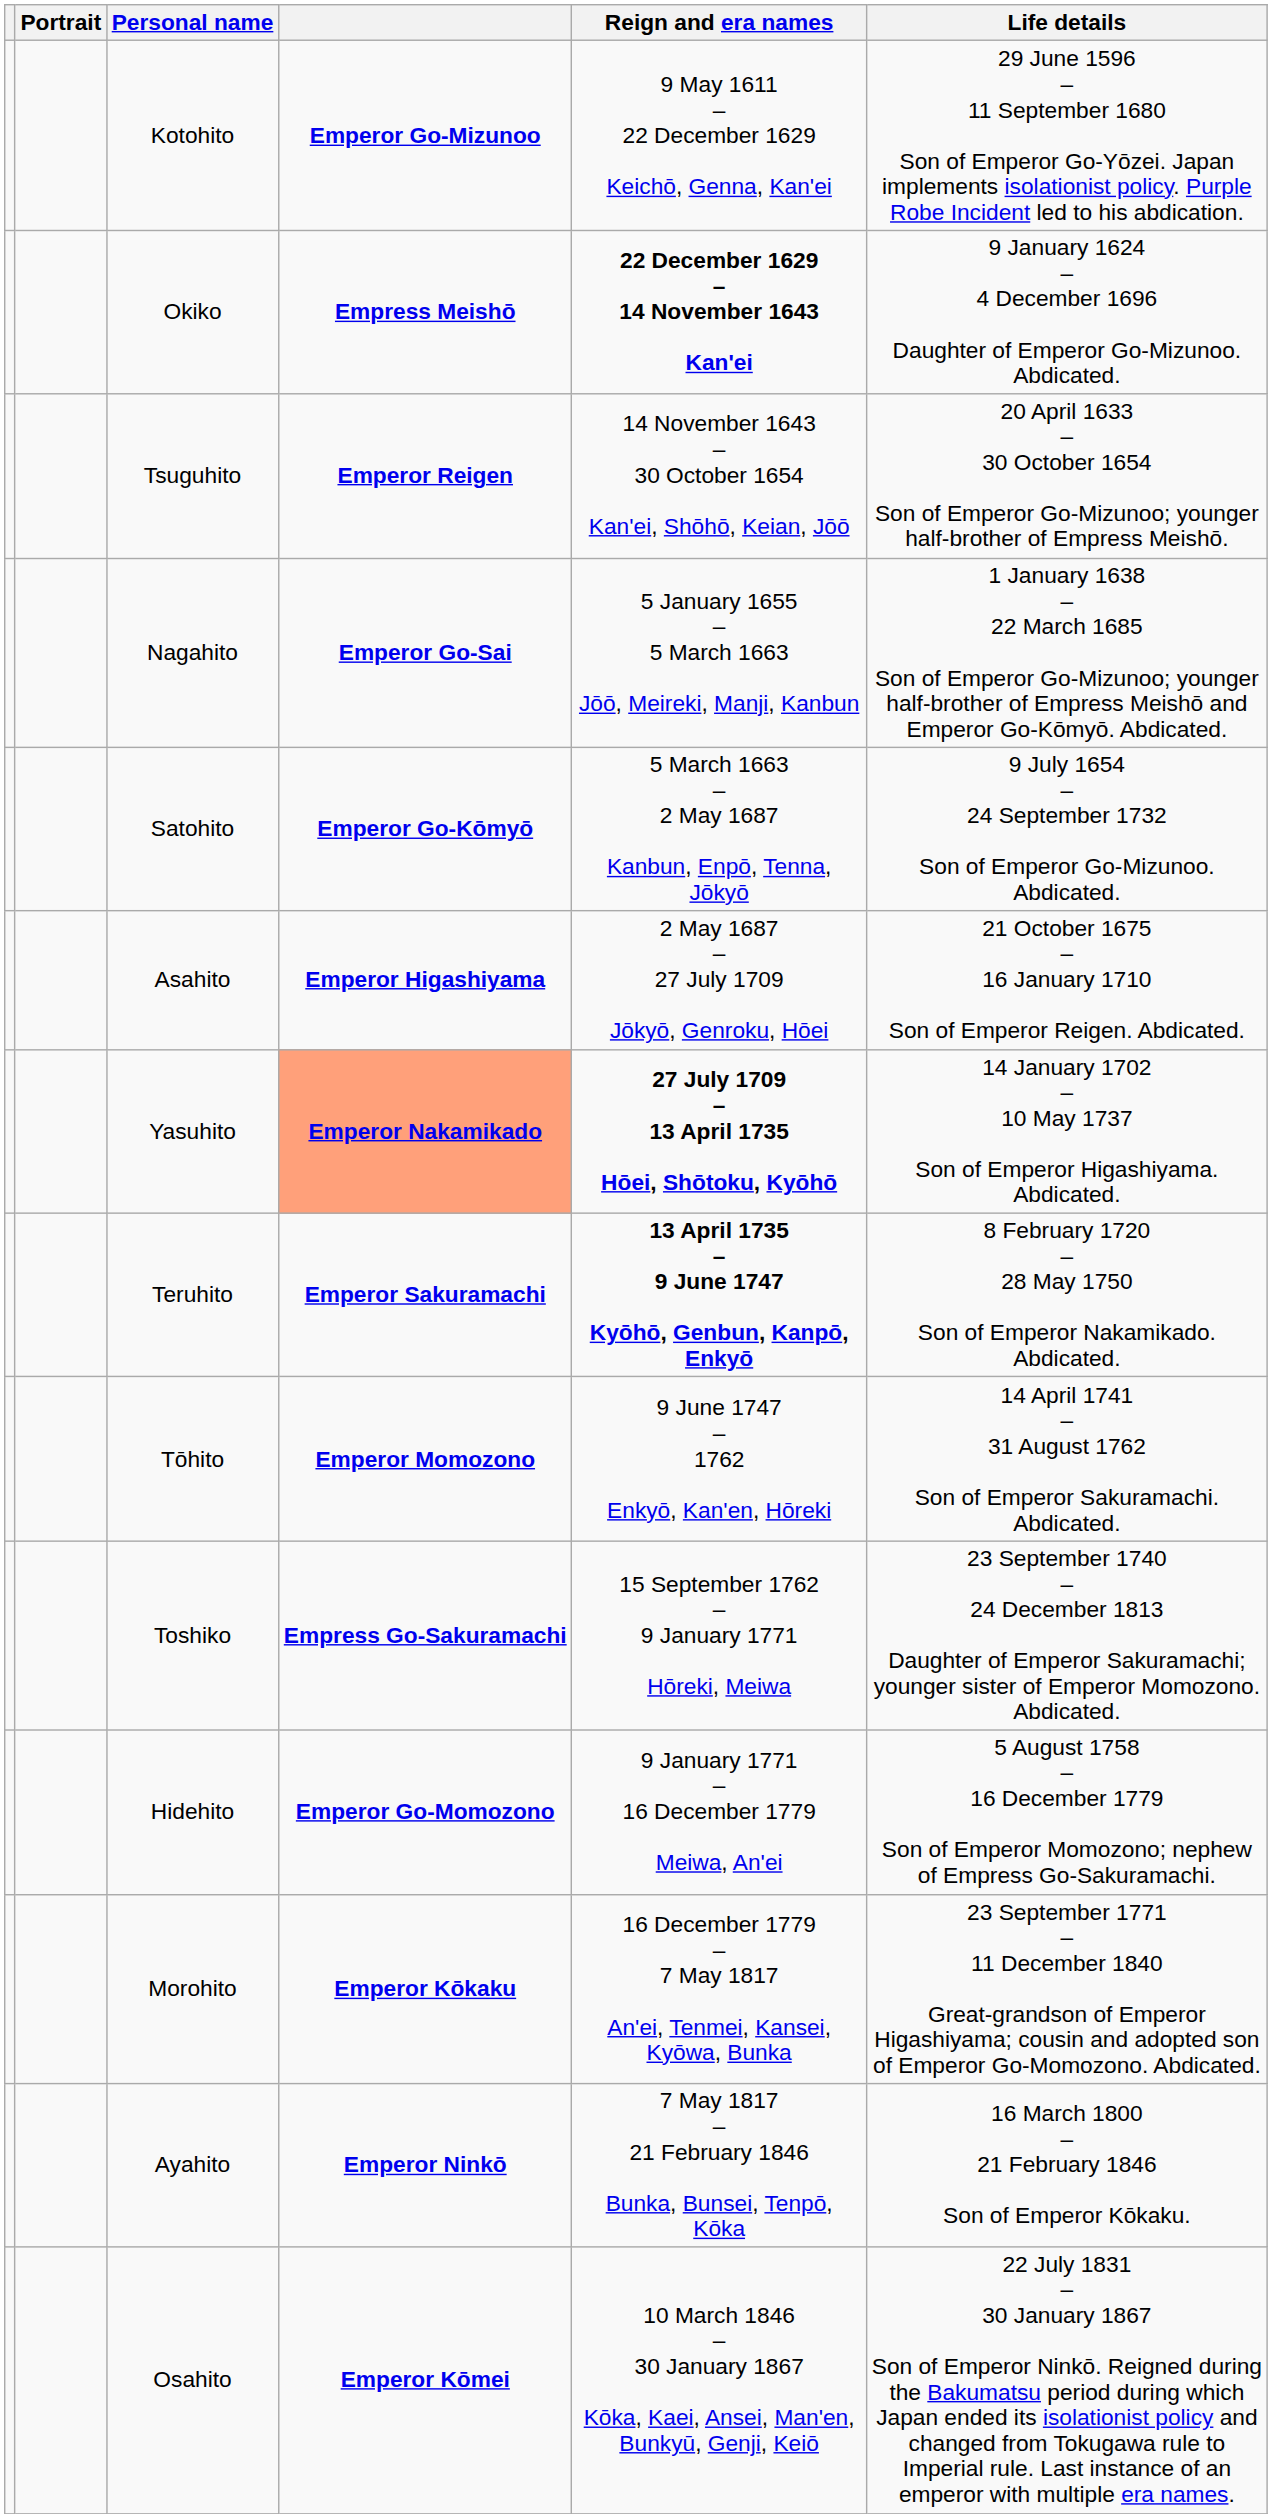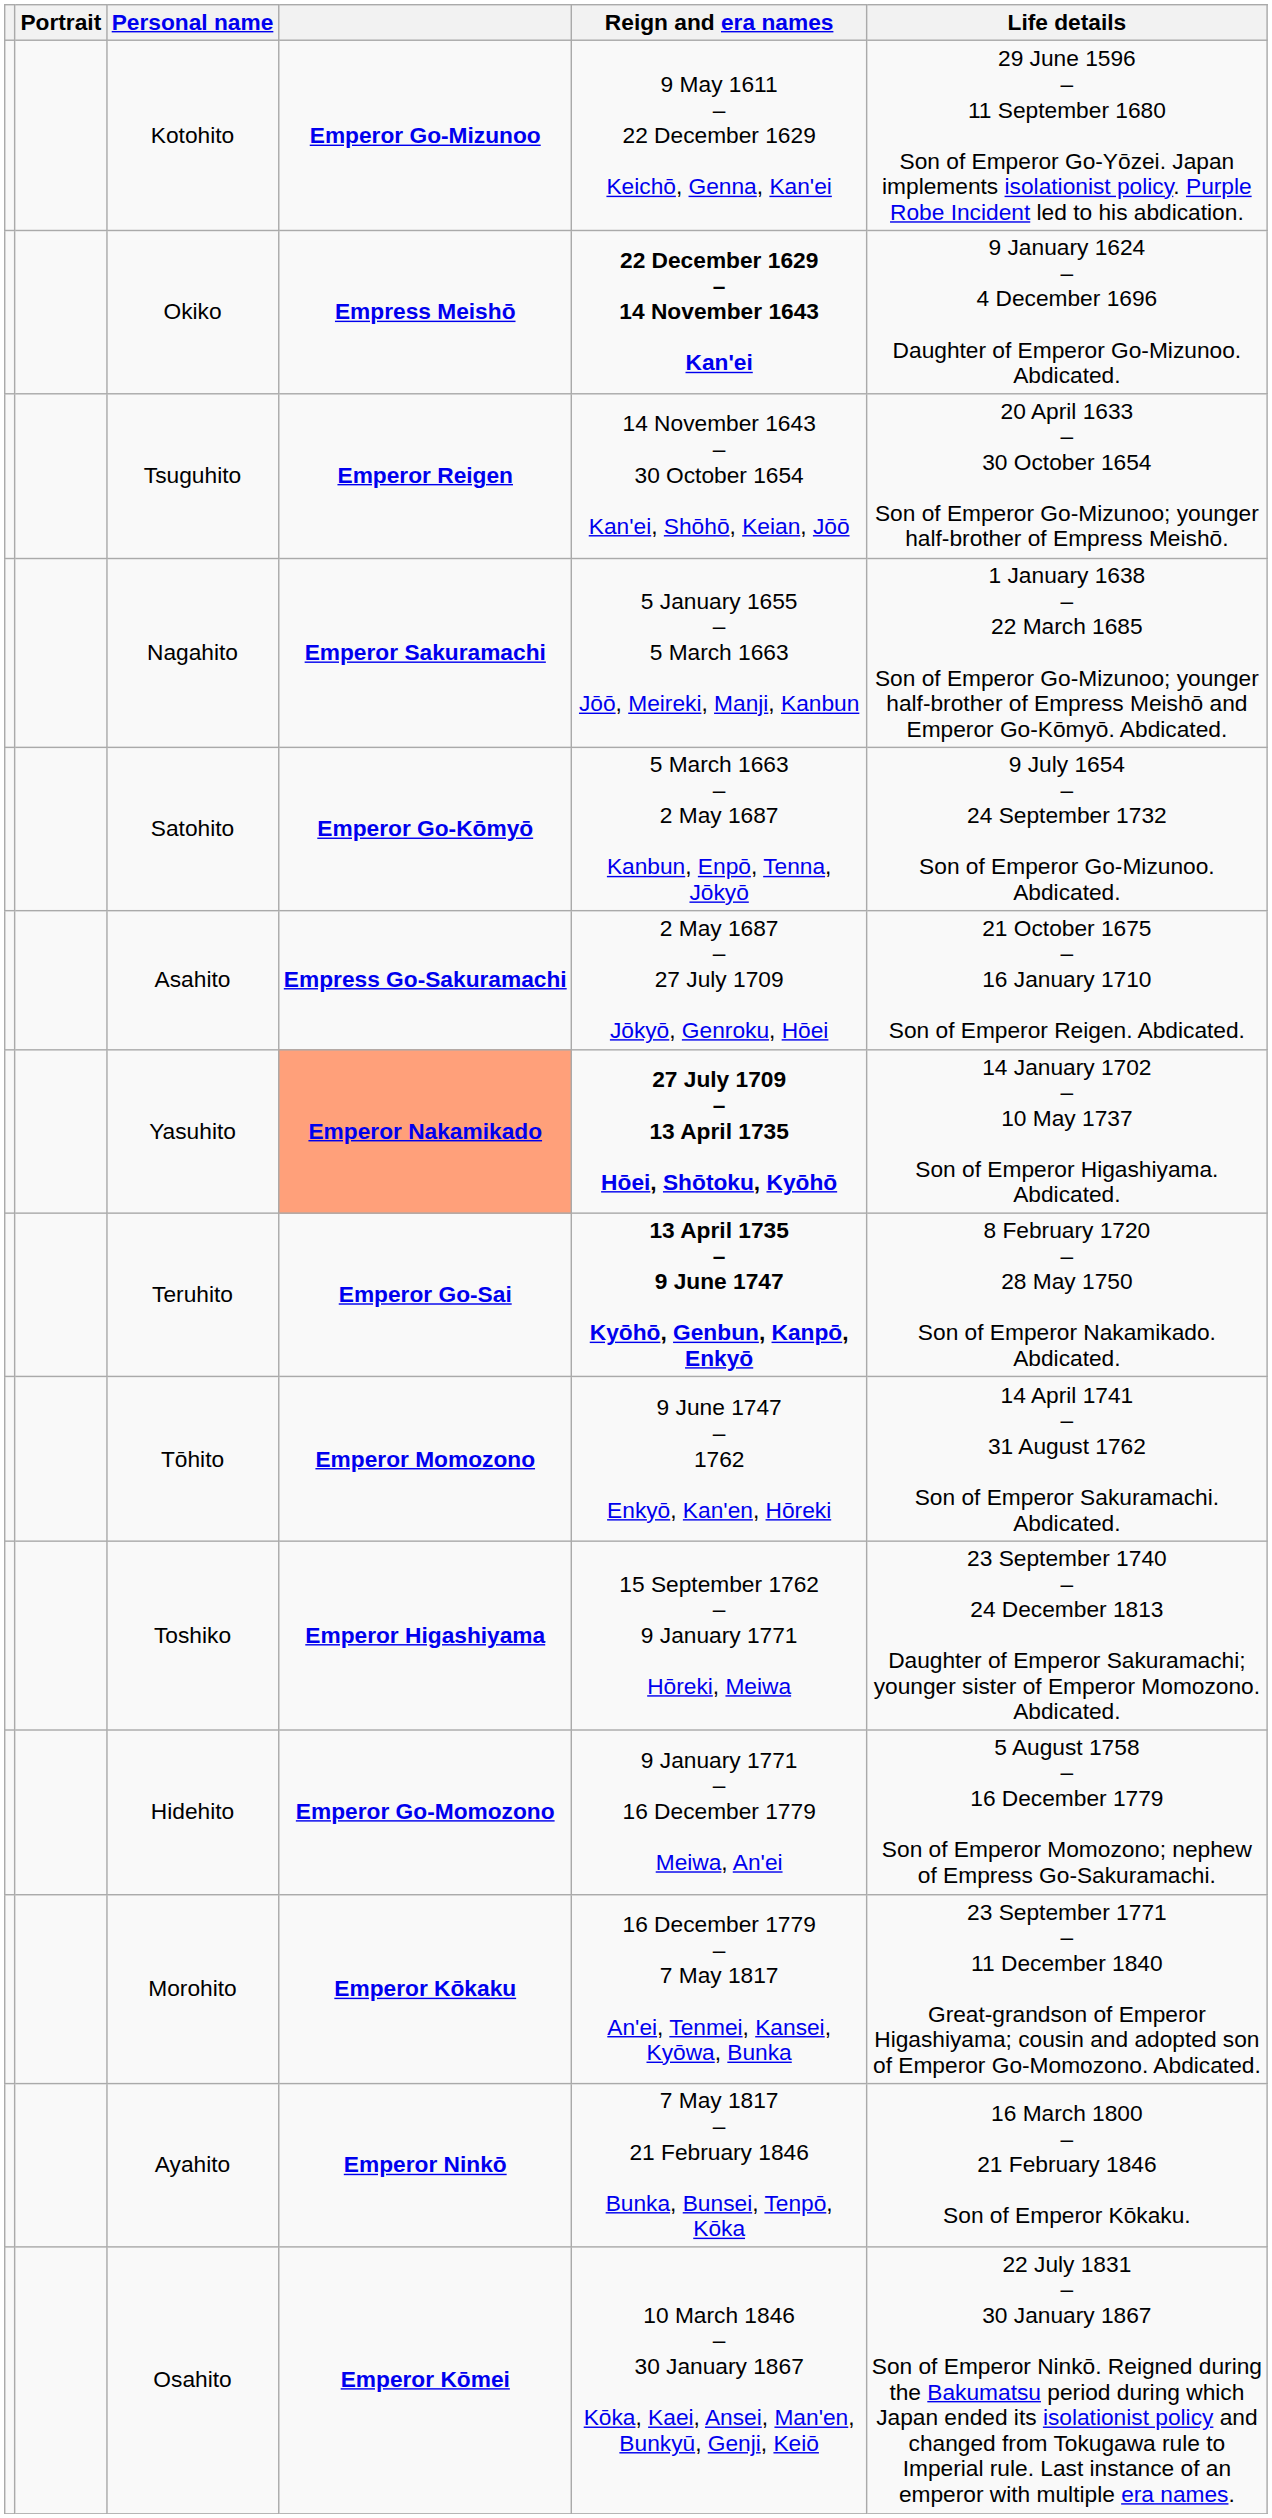 <table class="wikitable mw-collapsible" style="text-align:center">
 <tr>
 <th scope="col"></th>
 <th class="unsortable">Portrait</th>
 <th scope="col"><a href='#'>Personal name</a></th>
 <th scope="col"></th>
 <th scope="col" width="200px" class="unsortable">Reign and <a href='#'>era names</a></th>
 <th scope="col" width="275px" class="unsortable">Life details</th>
 </tr>
 <tr>
 <td></td>
 <td></td>
 <td>Kotohito<br></td>
 <td><strong><a href='#'>Emperor Go-Mizunoo</a></strong><br></td>
 <td>9 May 1611<br>–<br>22 December 1629<br><br><a href='#'>Keichō</a>, <a href='#'>Genna</a>, <a href='#'>Kan'ei</a></td>
 <td>29 June 1596<br>–<br>11 September 1680<br><br>Son of Emperor Go-Yōzei. Japan implements <a href='#'>isolationist policy</a>. <a href='#'>Purple Robe Incident</a> led to his abdication.</td>
 </tr>
 <tr>
 <td></td>
 <td></td>
 <td>Okiko<br></td>
 <td><strong><a href='#'>Empress Meishō</a></strong><br></td>
 <td><strong>22 December 1629<br>–<br>14 November 1643<br><br><a href='#'>Kan'ei</a></strong></td>
 <td>9 January 1624<br>–<br>4 December 1696<br><br>Daughter of Emperor Go-Mizunoo. Abdicated.<strong></strong></td>
 </tr>
 <tr>
 <td></td>
 <td></td>
 <td>Tsuguhito<br></td>
 <td><strong><a href='#'>Emperor Reigen</a></strong><br></td>
 <td>14 November 1643<br>–<br>30 October 1654<br><br><a href='#'>Kan'ei</a>, <a href='#'>Shōhō</a>, <a href='#'>Keian</a>, <a href='#'>Jōō</a></td>
 <td>20 April 1633<br>–<br>30 October 1654<br><br>Son of Emperor Go-Mizunoo; younger half-brother of Empress Meishō.<strong></strong></td>
 </tr>
 <tr>
 <td></td>
 <td></td>
 <td>Nagahito<br></td>
-<td><strong><a href='#'>Emperor Go-Sai</a></strong><br></td>
+<td><strong><a href='#'>Emperor Sakuramachi</a></strong><br></td>
 <td>5 January 1655<br>–<br>5 March 1663<br><br><a href='#'>Jōō</a>, <a href='#'>Meireki</a>, <a href='#'>Manji</a>, <a href='#'>Kanbun</a></td>
 <td>1 January 1638<br>–<br>22 March 1685<br><br>Son of Emperor Go-Mizunoo; younger half-brother of Empress Meishō and Emperor Go-Kōmyō. Abdicated.</td>
 </tr>
 <tr>
 <td></td>
 <td></td>
 <td>Satohito<br></td>
 <td><strong><a href='#'>Emperor Go-Kōmyō</a></strong><br></td>
 <td>5 March 1663<br>–<br>2 May 1687<br><br><a href='#'>Kanbun</a>, <a href='#'>Enpō</a>, <a href='#'>Tenna</a>, <a href='#'>Jōkyō</a></td>
 <td>9 July 1654<br>–<br>24 September 1732<br><br>Son of Emperor Go-Mizunoo. Abdicated.<strong></strong></td>
 </tr>
 <tr>
 <td></td>
 <td></td>
 <td>Asahito<br></td>
-<td><strong><a href='#'>Emperor Higashiyama</a></strong><br></td>
+<td><strong><a href='#'>Empress Go-Sakuramachi</a></strong><br></td>
 <td>2 May 1687<br>–<br>27 July 1709<br><br><a href='#'>Jōkyō</a>, <a href='#'>Genroku</a>, <a href='#'>Hōei</a></td>
 <td>21 October 1675<br>–<br>16 January 1710<br><br>Son of Emperor Reigen. Abdicated.<strong></strong></td>
 </tr>
 <tr>
 <td></td>
 <td></td>
 <td>Yasuhito<br></td>
 <td style="background: lightsalmon;"><strong><a href='#'>Emperor Nakamikado</a></strong><br></td>
 <td><strong>27 July 1709<br>–<br>13 April 1735<br><br><a href='#'>Hōei</a>, <a href='#'>Shōtoku</a>, <a href='#'>Kyōhō</a></strong></td>
 <td>14 January 1702<br>–<br>10 May 1737<br><br>Son of Emperor Higashiyama. Abdicated.<strong></strong></td>
 </tr>
 <tr>
 <td></td>
 <td></td>
 <td>Teruhito<br></td>
-<td><strong><a href='#'>Emperor Sakuramachi</a></strong><br></td>
+<td><strong><a href='#'>Emperor Go-Sai</a></strong><br></td>
 <td><strong>13 April 1735<br>–<br>9 June 1747<br><br><a href='#'>Kyōhō</a>, <a href='#'>Genbun</a>, <a href='#'>Kanpō</a>, <a href='#'>Enkyō</a></strong></td>
 <td>8 February 1720<br>–<br>28 May 1750<br><br>Son of Emperor Nakamikado. Abdicated.<strong></strong></td>
 </tr>
 <tr>
 <td></td>
 <td></td>
 <td>Tōhito<br></td>
 <td><strong><a href='#'>Emperor Momozono</a></strong><br></td>
 <td>9 June 1747<br>–<br>1762<br><br><a href='#'>Enkyō</a>, <a href='#'>Kan'en</a>, <a href='#'>Hōreki</a></td>
 <td>14 April 1741<br>–<br>31 August 1762<br><br>Son of Emperor Sakuramachi. Abdicated.<strong></strong></td>
 </tr>
 <tr>
 <td></td>
 <td></td>
 <td>Toshiko<br></td>
-<td><strong><a href='#'>Empress Go-Sakuramachi</a></strong><br></td>
+<td><strong><a href='#'>Emperor Higashiyama</a></strong><br></td>
 <td>15 September 1762<br>–<br>9 January 1771<br><br><a href='#'>Hōreki</a>, <a href='#'>Meiwa</a></td>
 <td>23 September 1740<br>–<br>24 December 1813<br><br>Daughter of Emperor Sakuramachi; younger sister of Emperor Momozono. Abdicated.<strong></strong></td>
 </tr>
 <tr>
 <td></td>
 <td></td>
 <td>Hidehito<br></td>
 <td><strong><a href='#'>Emperor Go-Momozono</a></strong><br></td>
 <td>9 January 1771<br>–<br>16 December 1779<br><br><a href='#'>Meiwa</a>, <a href='#'>An'ei</a></td>
 <td>5 August 1758<br>–<br>16 December 1779<br><br>Son of Emperor Momozono; nephew of Empress Go-Sakuramachi.<strong></strong></td>
 </tr>
 <tr>
 <td></td>
 <td></td>
 <td>Morohito<br></td>
 <td><strong><a href='#'>Emperor Kōkaku</a></strong><br></td>
 <td>16 December 1779<br>–<br>7 May 1817<br><br><a href='#'>An'ei</a>, <a href='#'>Tenmei</a>, <a href='#'>Kansei</a>, <a href='#'>Kyōwa</a>, <a href='#'>Bunka</a></td>
 <td>23 September 1771<br>–<br>11 December 1840<br><br>Great-grandson of Emperor Higashiyama; cousin and adopted son of Emperor Go-Momozono. Abdicated.<strong></strong></td>
 </tr>
 <tr>
 <td></td>
 <td></td>
 <td>Ayahito<br></td>
 <td><strong><a href='#'>Emperor Ninkō</a></strong><br></td>
 <td>7 May 1817<br>–<br>21 February 1846<br><br><a href='#'>Bunka</a>, <a href='#'>Bunsei</a>, <a href='#'>Tenpō</a>, <a href='#'>Kōka</a></td>
 <td>16 March 1800<br>–<br>21 February 1846<br><br>Son of Emperor Kōkaku.<strong></strong></td>
 </tr>
 <tr>
 <td></td>
 <td></td>
 <td>Osahito<br></td>
 <td><strong><a href='#'>Emperor Kōmei</a></strong><br></td>
 <td>10 March 1846<br>–<br>30 January 1867<br><br><a href='#'>Kōka</a>, <a href='#'>Kaei</a>, <a href='#'>Ansei</a>, <a href='#'>Man'en</a>, <a href='#'>Bunkyū</a>, <a href='#'>Genji</a>, <a href='#'>Keiō</a></td>
 <td>22 July 1831<br>–<br>30 January 1867<br><br>Son of Emperor Ninkō. Reigned during the <a href='#'>Bakumatsu</a> period during which Japan ended its <a href='#'>isolationist policy</a> and changed from Tokugawa rule to Imperial rule. Last instance of an emperor with multiple <a href='#'>era names</a>.</td>
 </tr>
 </table>
